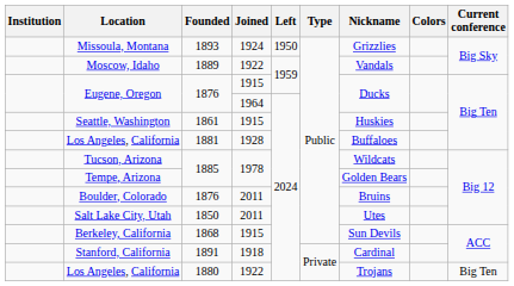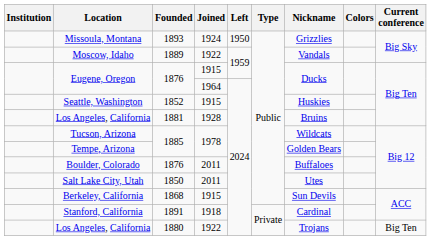 <table class="wikitable sortable" style="text-align:center">
 <tr>
 <th>Institution</th>
 <th>Location</th>
 <th>Founded</th>
 <th>Joined</th>
 <th>Left</th>
 <th>Type</th>
 <th>Nickname</th>
 <th class="unsortable">Colors</th>
 <th>Current<br>conference</th>
 </tr>
 <tr>
 <td></td>
 <td><a href='#'>Missoula, Montana</a></td>
 <td>1893</td>
 <td>1924</td>
 <td>1950</td>
 <td rowspan="11">Public</td>
 <td><a href='#'>Grizzlies</a></td>
 <td></td>
 <td rowspan="2"><a href='#'>Big Sky</a></td>
 </tr>
 <tr>
 <td></td>
 <td><a href='#'>Moscow, Idaho</a></td>
 <td>1889</td>
 <td>1922</td>
 <td rowspan="2">1959</td>
 <td><a href='#'>Vandals</a></td>
 <td></td>
 </tr>
 <tr>
 <td rowspan="2"></td>
 <td rowspan="2"><a href='#'>Eugene, Oregon</a></td>
 <td rowspan="2">1876</td>
 <td>1915</td>
 <td rowspan="2"><a href='#'>Ducks</a></td>
 <td rowspan="2"></td>
 <td rowspan="4"><a href='#'>Big Ten</a></td>
 </tr>
 <tr>
 <td>1964</td>
 <td rowspan="10">2024</td>
 </tr>
 <tr>
 <td></td>
 <td><a href='#'>Seattle, Washington</a></td>
-<td>1861</td>
+<td>1852</td>
 <td>1915</td>
 <td><a href='#'>Huskies</a></td>
 <td></td>
 </tr>
 <tr>
 <td></td>
 <td><a href='#'>Los Angeles</a>, <a href='#'>California</a></td>
 <td>1881</td>
 <td>1928</td>
-<td><a href='#'>Buffaloes</a></td>
+<td><a href='#'>Bruins</a></td>
 <td></td>
 </tr>
 <tr>
 <td></td>
 <td><a href='#'>Tucson, Arizona</a></td>
 <td rowspan="2">1885</td>
 <td rowspan="2">1978</td>
 <td><a href='#'>Wildcats</a></td>
 <td></td>
 <td rowspan="4"><a href='#'>Big 12</a></td>
 </tr>
 <tr>
 <td></td>
 <td><a href='#'>Tempe, Arizona</a></td>
 <td><a href='#'>Golden Bears</a></td>
 <td></td>
 </tr>
 <tr>
 <td></td>
 <td><a href='#'>Boulder, Colorado</a></td>
 <td>1876</td>
 <td>2011</td>
-<td><a href='#'>Bruins</a></td>
+<td><a href='#'>Buffaloes</a></td>
 <td></td>
 </tr>
 <tr>
 <td></td>
 <td><a href='#'>Salt Lake City, Utah</a></td>
 <td>1850</td>
 <td>2011</td>
 <td><a href='#'>Utes</a></td>
 <td></td>
 </tr>
 <tr>
 <td></td>
 <td><a href='#'>Berkeley, California</a></td>
 <td>1868</td>
 <td>1915</td>
 <td><a href='#'>Sun Devils</a></td>
 <td></td>
 <td rowspan="2"><a href='#'>ACC</a></td>
 </tr>
 <tr>
 <td></td>
 <td><a href='#'>Stanford, California</a></td>
 <td>1891</td>
 <td>1918</td>
 <td rowspan="2">Private</td>
 <td><a href='#'>Cardinal</a></td>
 <td></td>
 </tr>
 <tr>
 <td></td>
 <td><a href='#'>Los Angeles</a>, <a href='#'>California</a></td>
 <td>1880</td>
 <td>1922</td>
 <td><a href='#'>Trojans</a></td>
 <td></td>
 <td>Big Ten</td>
 </tr>
 </table>
